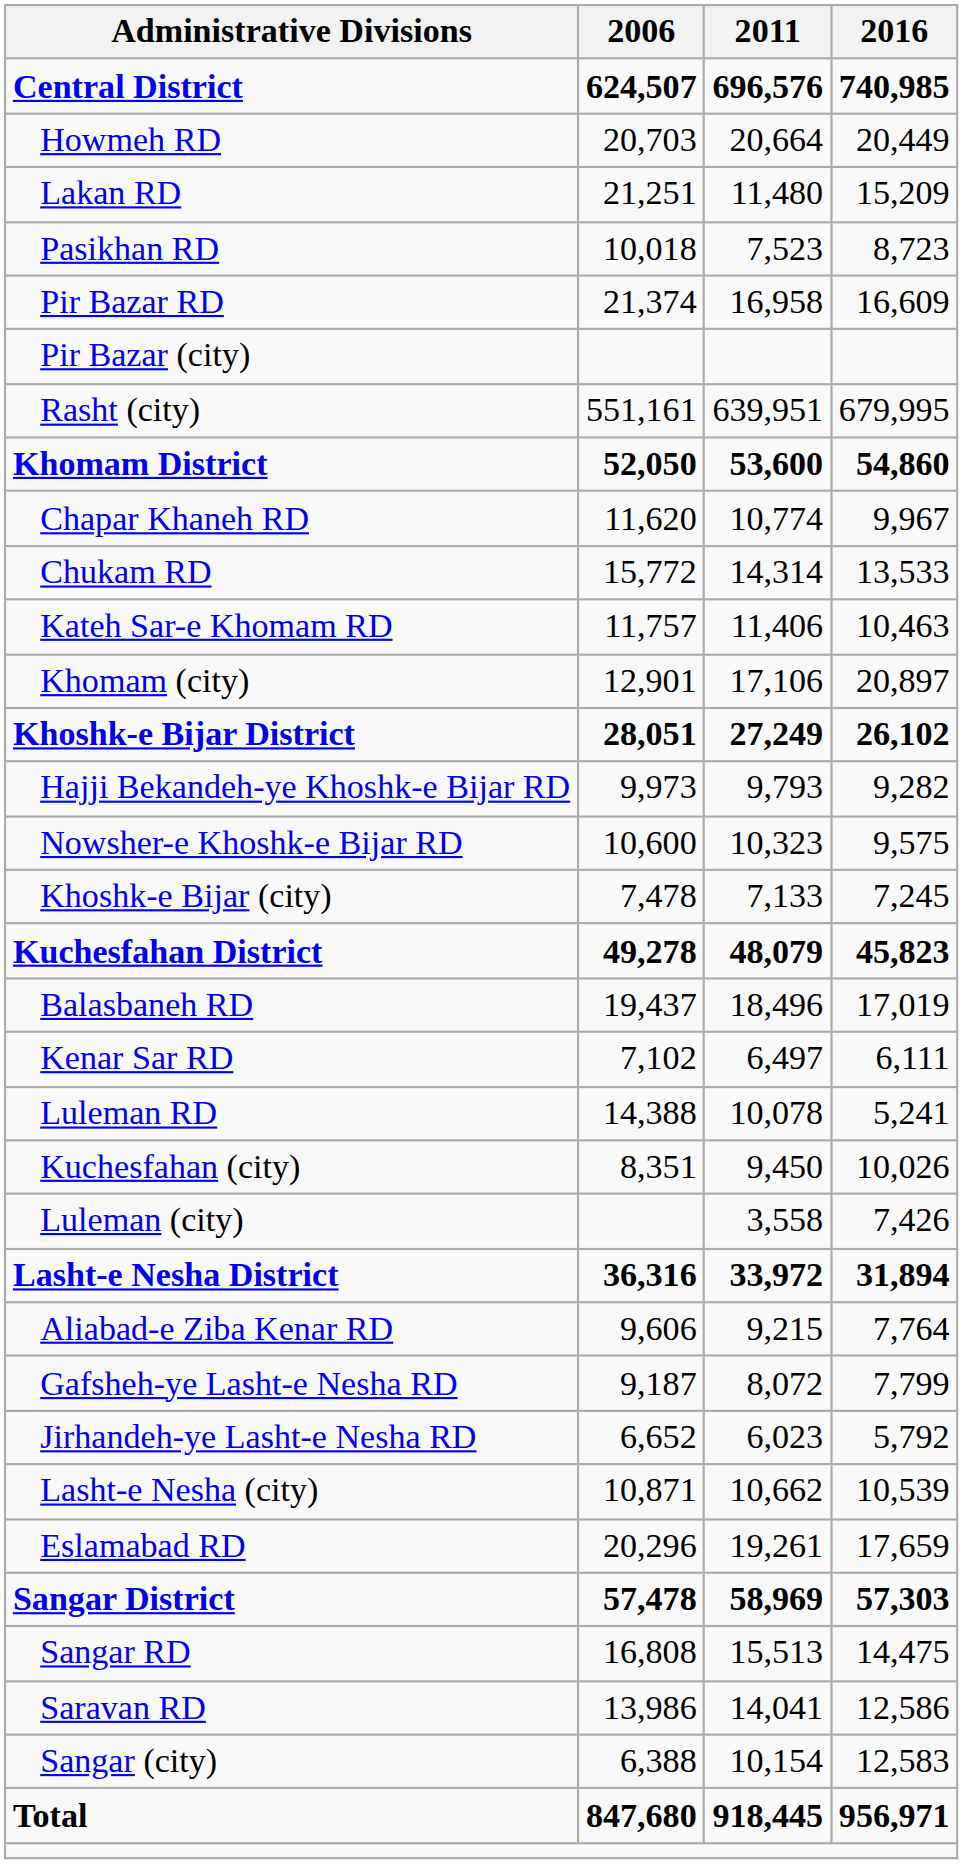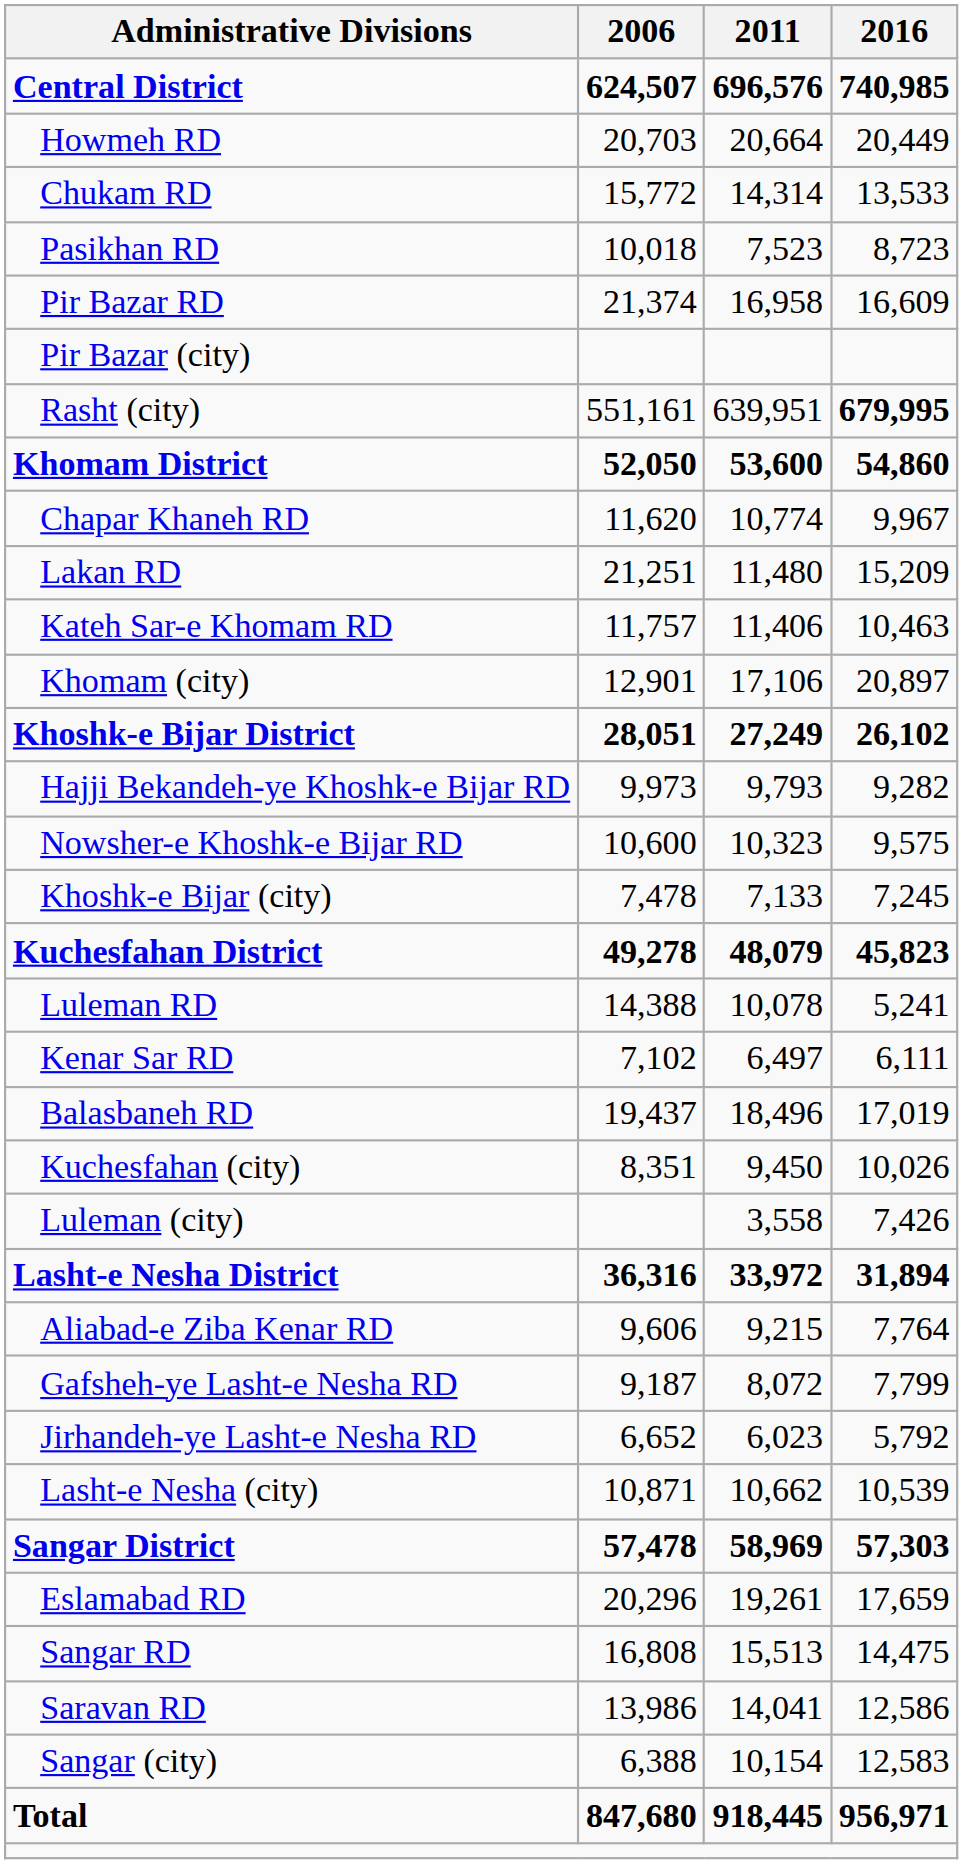 <table class="wikitable">
 <tr>
 <th>Administrative Divisions</th>
 <th>2006</th>
 <th>2011</th>
 <th>2016</th>
 </tr>
 <tr>
 <td><strong><a href='#'>Central District</a></strong></td>
 <td style="text-align: right;"><strong>624,507</strong></td>
 <td style="text-align: right;"><strong>696,576</strong></td>
 <td style="text-align: right;"><strong>740,985</strong></td>
 </tr>
 <tr>
 <td style="padding-left: 1em;"><a href='#'>Howmeh RD</a></td>
 <td style="text-align: right;">20,703</td>
 <td style="text-align: right;">20,664</td>
 <td style="text-align: right;">20,449</td>
 </tr>
 <tr>
-<td style="padding-left: 1em;"><a href='#'>Lakan RD</a></td>
-<td style="text-align: right;">21,251</td>
-<td style="text-align: right;">11,480</td>
-<td style="text-align: right;">15,209</td>
+<td style="padding-left: 1em;"><a href='#'>Chukam RD</a></td>
+<td style="text-align: right;">15,772</td>
+<td style="text-align: right;">14,314</td>
+<td style="text-align: right;">13,533</td>
 </tr>
 <tr>
 <td style="padding-left: 1em;"><a href='#'>Pasikhan RD</a></td>
 <td style="text-align: right;">10,018</td>
 <td style="text-align: right;">7,523</td>
 <td style="text-align: right;">8,723</td>
 </tr>
 <tr>
 <td style="padding-left: 1em;"><a href='#'>Pir Bazar RD</a></td>
 <td style="text-align: right;">21,374</td>
 <td style="text-align: right;">16,958</td>
 <td style="text-align: right;">16,609</td>
 </tr>
 <tr>
 <td style="padding-left: 1em;"><a href='#'>Pir Bazar</a> (city)</td>
 <td style="text-align: right;"></td>
 <td style="text-align: right;"></td>
 <td style="text-align: right;"></td>
 </tr>
 <tr>
 <td style="padding-left: 1em;"><a href='#'>Rasht</a> (city)</td>
 <td style="text-align: right;">551,161</td>
 <td style="text-align: right;">639,951</td>
-<td style="text-align: right;">679,995</td>
+<td style="text-align: right;"><strong>679,995</strong></td>
 </tr>
 <tr>
 <td><strong><a href='#'>Khomam District</a></strong></td>
 <td style="text-align: right;"><strong>52,050</strong></td>
 <td style="text-align: right;"><strong>53,600</strong></td>
 <td style="text-align: right;"><strong>54,860</strong></td>
 </tr>
 <tr>
 <td style="padding-left: 1em;"><a href='#'>Chapar Khaneh RD</a></td>
 <td style="text-align: right;">11,620</td>
 <td style="text-align: right;">10,774</td>
 <td style="text-align: right;">9,967</td>
 </tr>
 <tr>
-<td style="padding-left: 1em;"><a href='#'>Chukam RD</a></td>
-<td style="text-align: right;">15,772</td>
-<td style="text-align: right;">14,314</td>
-<td style="text-align: right;">13,533</td>
+<td style="padding-left: 1em;"><a href='#'>Lakan RD</a></td>
+<td style="text-align: right;">21,251</td>
+<td style="text-align: right;">11,480</td>
+<td style="text-align: right;">15,209</td>
 </tr>
 <tr>
 <td style="padding-left: 1em;"><a href='#'>Kateh Sar-e Khomam RD</a></td>
 <td style="text-align: right;">11,757</td>
 <td style="text-align: right;">11,406</td>
 <td style="text-align: right;">10,463</td>
 </tr>
 <tr>
 <td style="padding-left: 1em;"><a href='#'>Khomam</a> (city)</td>
 <td style="text-align: right;">12,901</td>
 <td style="text-align: right;">17,106</td>
 <td style="text-align: right;">20,897</td>
 </tr>
 <tr>
 <td><strong><a href='#'>Khoshk-e Bijar District</a></strong></td>
 <td style="text-align: right;"><strong>28,051</strong></td>
 <td style="text-align: right;"><strong>27,249</strong></td>
 <td style="text-align: right;"><strong>26,102</strong></td>
 </tr>
 <tr>
 <td style="padding-left: 1em;"><a href='#'>Hajji Bekandeh-ye Khoshk-e Bijar RD</a></td>
 <td style="text-align: right;">9,973</td>
 <td style="text-align: right;">9,793</td>
 <td style="text-align: right;">9,282</td>
 </tr>
 <tr>
 <td style="padding-left: 1em;"><a href='#'>Nowsher-e Khoshk-e Bijar RD</a></td>
 <td style="text-align: right;">10,600</td>
 <td style="text-align: right;">10,323</td>
 <td style="text-align: right;">9,575</td>
 </tr>
 <tr>
 <td style="padding-left: 1em;"><a href='#'>Khoshk-e Bijar</a> (city)</td>
 <td style="text-align: right;">7,478</td>
 <td style="text-align: right;">7,133</td>
 <td style="text-align: right;">7,245</td>
 </tr>
 <tr>
 <td><strong><a href='#'>Kuchesfahan District</a></strong></td>
 <td style="text-align: right;"><strong>49,278</strong></td>
 <td style="text-align: right;"><strong>48,079</strong></td>
 <td style="text-align: right;"><strong>45,823</strong></td>
 </tr>
 <tr>
-<td style="padding-left: 1em;"><a href='#'>Balasbaneh RD</a></td>
-<td style="text-align: right;">19,437</td>
-<td style="text-align: right;">18,496</td>
-<td style="text-align: right;">17,019</td>
+<td style="padding-left: 1em;"><a href='#'>Luleman RD</a></td>
+<td style="text-align: right;">14,388</td>
+<td style="text-align: right;">10,078</td>
+<td style="text-align: right;">5,241</td>
 </tr>
 <tr>
 <td style="padding-left: 1em;"><a href='#'>Kenar Sar RD</a></td>
 <td style="text-align: right;">7,102</td>
 <td style="text-align: right;">6,497</td>
 <td style="text-align: right;">6,111</td>
 </tr>
 <tr>
-<td style="padding-left: 1em;"><a href='#'>Luleman RD</a></td>
-<td style="text-align: right;">14,388</td>
-<td style="text-align: right;">10,078</td>
-<td style="text-align: right;">5,241</td>
+<td style="padding-left: 1em;"><a href='#'>Balasbaneh RD</a></td>
+<td style="text-align: right;">19,437</td>
+<td style="text-align: right;">18,496</td>
+<td style="text-align: right;">17,019</td>
 </tr>
 <tr>
 <td style="padding-left: 1em;"><a href='#'>Kuchesfahan</a> (city)</td>
 <td style="text-align: right;">8,351</td>
 <td style="text-align: right;">9,450</td>
 <td style="text-align: right;">10,026</td>
 </tr>
 <tr>
 <td style="padding-left: 1em;"><a href='#'>Luleman</a> (city)</td>
 <td style="text-align: right;"></td>
 <td style="text-align: right;">3,558</td>
 <td style="text-align: right;">7,426</td>
 </tr>
 <tr>
 <td><strong><a href='#'>Lasht-e Nesha District</a></strong></td>
 <td style="text-align: right;"><strong>36,316</strong></td>
 <td style="text-align: right;"><strong>33,972</strong></td>
 <td style="text-align: right;"><strong>31,894</strong></td>
 </tr>
 <tr>
 <td style="padding-left: 1em;"><a href='#'>Aliabad-e Ziba Kenar RD</a></td>
 <td style="text-align: right;">9,606</td>
 <td style="text-align: right;">9,215</td>
 <td style="text-align: right;">7,764</td>
 </tr>
 <tr>
 <td style="padding-left: 1em;"><a href='#'>Gafsheh-ye Lasht-e Nesha RD</a></td>
 <td style="text-align: right;">9,187</td>
 <td style="text-align: right;">8,072</td>
 <td style="text-align: right;">7,799</td>
 </tr>
 <tr>
 <td style="padding-left: 1em;"><a href='#'>Jirhandeh-ye Lasht-e Nesha RD</a></td>
 <td style="text-align: right;">6,652</td>
 <td style="text-align: right;">6,023</td>
 <td style="text-align: right;">5,792</td>
 </tr>
 <tr>
 <td style="padding-left: 1em;"><a href='#'>Lasht-e Nesha</a> (city)</td>
 <td style="text-align: right;">10,871</td>
 <td style="text-align: right;">10,662</td>
 <td style="text-align: right;">10,539</td>
 </tr>
 <tr>
+<td><strong><a href='#'>Sangar District</a></strong></td>
+<td style="text-align: right;"><strong>57,478</strong></td>
+<td style="text-align: right;"><strong>58,969</strong></td>
+<td style="text-align: right;"><strong>57,303</strong></td>
+</tr>
+<tr>
 <td style="padding-left: 1em;"><a href='#'>Eslamabad RD</a></td>
 <td style="text-align: right;">20,296</td>
 <td style="text-align: right;">19,261</td>
 <td style="text-align: right;">17,659</td>
-</tr>
-<tr>
-<td><strong><a href='#'>Sangar District</a></strong></td>
-<td style="text-align: right;"><strong>57,478</strong></td>
-<td style="text-align: right;"><strong>58,969</strong></td>
-<td style="text-align: right;"><strong>57,303</strong></td>
 </tr>
 <tr>
 <td style="padding-left: 1em;"><a href='#'>Sangar RD</a></td>
 <td style="text-align: right;">16,808</td>
 <td style="text-align: right;">15,513</td>
 <td style="text-align: right;">14,475</td>
 </tr>
 <tr>
 <td style="padding-left: 1em;"><a href='#'>Saravan RD</a></td>
 <td style="text-align: right;">13,986</td>
 <td style="text-align: right;">14,041</td>
 <td style="text-align: right;">12,586</td>
 </tr>
 <tr>
 <td style="padding-left: 1em;"><a href='#'>Sangar</a> (city)</td>
 <td style="text-align: right;">6,388</td>
 <td style="text-align: right;">10,154</td>
 <td style="text-align: right;">12,583</td>
 </tr>
 <tr>
 <td><strong>Total</strong></td>
 <td style="text-align: right;"><strong>847,680</strong></td>
 <td style="text-align: right;"><strong>918,445</strong></td>
 <td style="text-align: right;"><strong>956,971</strong></td>
 </tr>
 <tr>
 <td colspan=4></td>
 </tr>
 </table>
